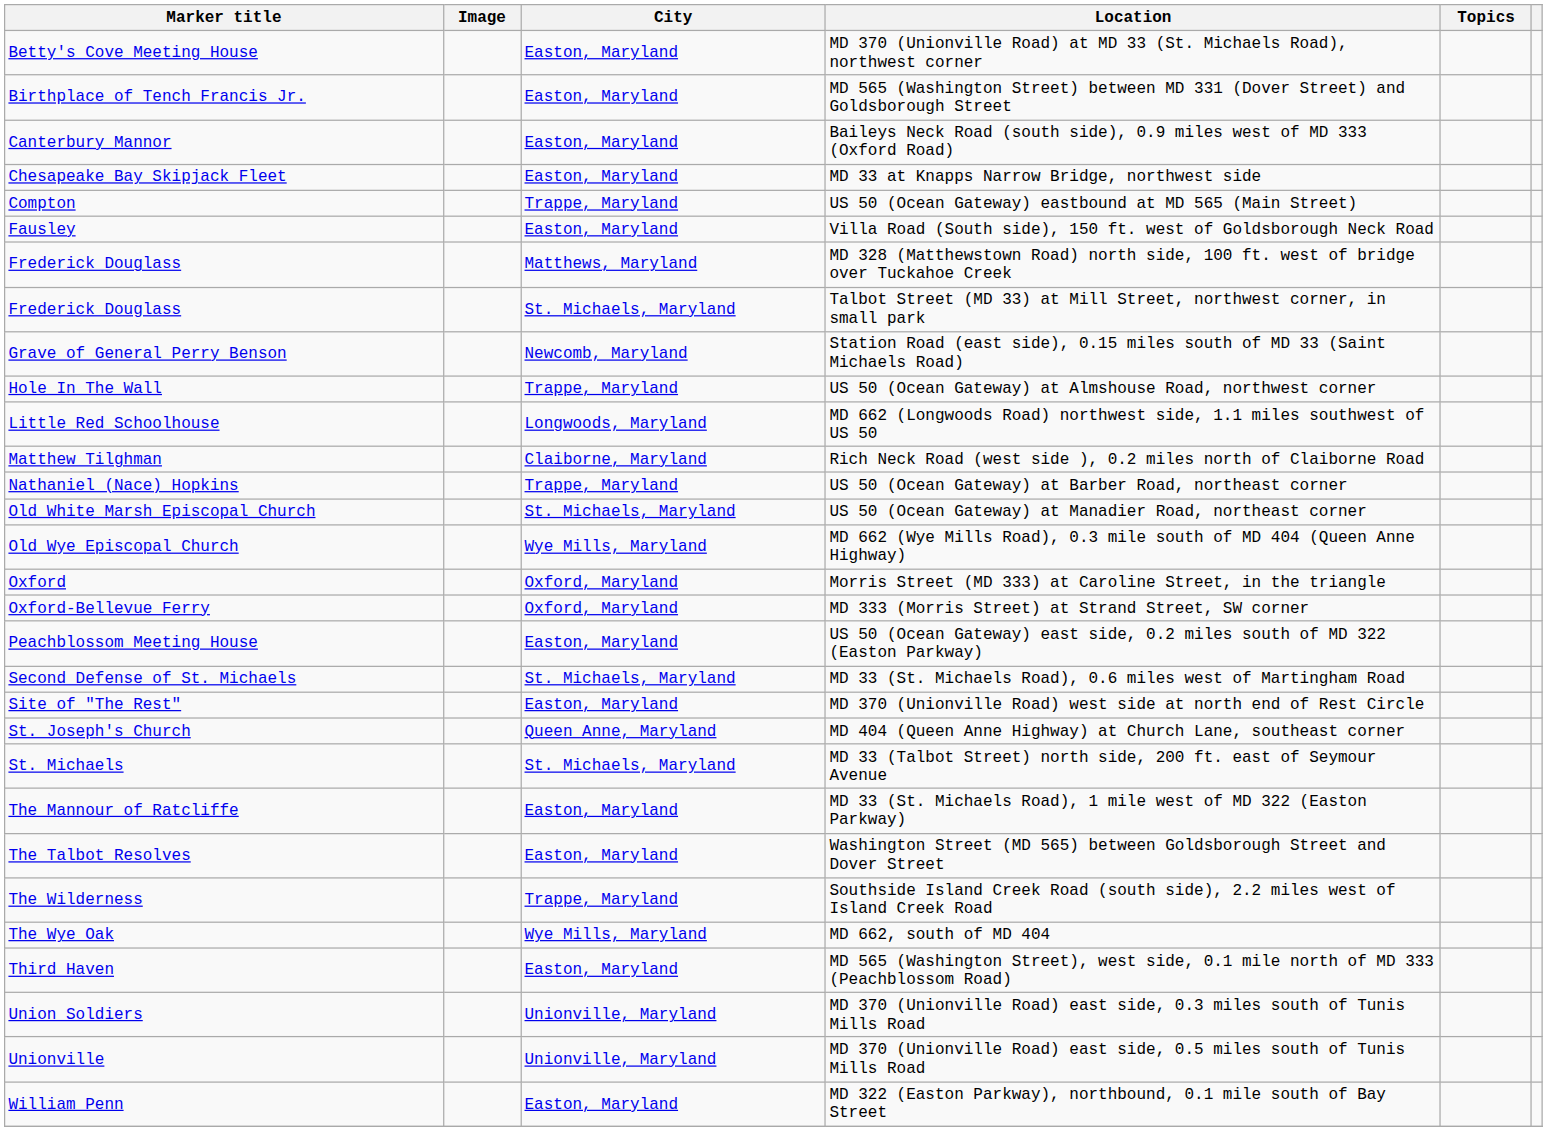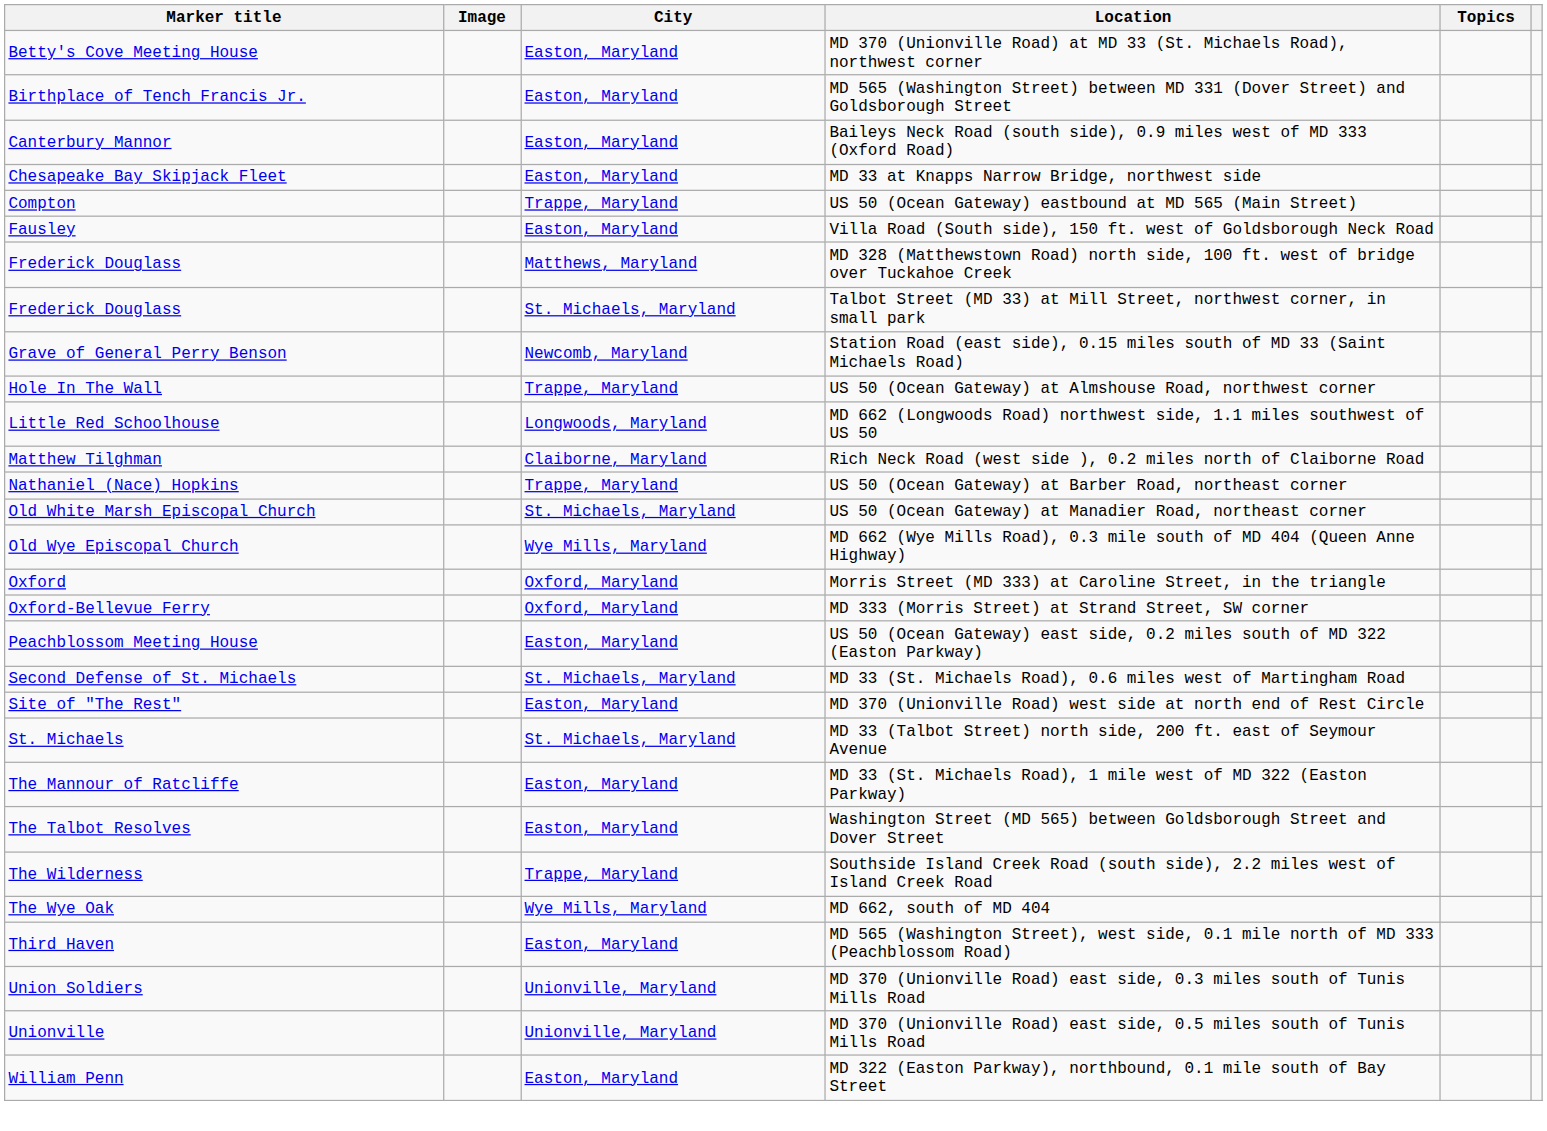 <table class="wikitable sortable">
 <tr>
 <th><strong>Marker title</strong></th>
 <th class="unsortable"><strong>Image</strong></th>
 <th><strong>City</strong></th>
 <th style="width:40%"><strong>Location</strong></th>
 <th><strong>Topics</strong></th>
 <th class="unsortable"></th>
 </tr>
 <tr>
 <td><a href='#'>Betty's Cove Meeting House</a></td>
 <td></td>
 <td><a href='#'>Easton, Maryland</a></td>
 <td>MD 370 (Unionville Road) at MD 33 (St. Michaels Road), northwest corner<br><small></small></td>
 <td></td>
 <td></td>
 </tr>
 <tr>
 <td><a href='#'>Birthplace of Tench Francis Jr.</a></td>
 <td></td>
 <td><a href='#'>Easton, Maryland</a></td>
 <td>MD 565 (Washington Street) between MD 331 (Dover Street) and Goldsborough Street<br><small></small></td>
 <td></td>
 <td></td>
 </tr>
 <tr>
 <td><a href='#'>Canterbury Mannor</a></td>
 <td></td>
 <td><a href='#'>Easton, Maryland</a></td>
 <td>Baileys Neck Road (south side), 0.9 miles west of MD 333 (Oxford Road)<br><small></small></td>
 <td></td>
 <td></td>
 </tr>
 <tr>
 <td><a href='#'>Chesapeake Bay Skipjack Fleet</a></td>
 <td></td>
 <td><a href='#'>Easton, Maryland</a></td>
 <td>MD 33 at Knapps Narrow Bridge, northwest side<br><small></small></td>
 <td></td>
 <td></td>
 </tr>
 <tr>
 <td><a href='#'>Compton</a></td>
 <td></td>
 <td><a href='#'>Trappe, Maryland</a></td>
 <td>US 50 (Ocean Gateway) eastbound at MD 565 (Main Street)<br><small></small></td>
 <td></td>
 <td></td>
 </tr>
 <tr>
 <td><a href='#'>Fausley</a></td>
 <td></td>
 <td><a href='#'>Easton, Maryland</a></td>
 <td>Villa Road (South side), 150 ft. west of Goldsborough Neck Road<br><small></small></td>
 <td></td>
 <td></td>
 </tr>
 <tr>
 <td><a href='#'>Frederick Douglass</a></td>
 <td></td>
 <td><a href='#'>Matthews, Maryland</a></td>
 <td>MD 328 (Matthewstown Road) north side, 100 ft. west of bridge over Tuckahoe Creek<br><small></small></td>
 <td></td>
 <td></td>
 </tr>
 <tr>
 <td><a href='#'>Frederick Douglass</a></td>
 <td></td>
 <td><a href='#'>St. Michaels, Maryland</a></td>
 <td>Talbot Street (MD 33) at Mill Street, northwest corner, in small park<br><small></small></td>
 <td></td>
 <td></td>
 </tr>
 <tr>
 <td><a href='#'>Grave of General Perry Benson</a></td>
 <td></td>
 <td><a href='#'>Newcomb, Maryland</a></td>
 <td>Station Road (east side), 0.15 miles south of MD 33 (Saint Michaels Road)<br><small></small></td>
 <td></td>
 <td></td>
 </tr>
 <tr>
 <td><a href='#'>Hole In The Wall</a></td>
 <td></td>
 <td><a href='#'>Trappe, Maryland</a></td>
 <td>US 50 (Ocean Gateway) at Almshouse Road, northwest corner<br><small></small></td>
 <td></td>
 <td></td>
 </tr>
 <tr>
 <td><a href='#'>Little Red Schoolhouse</a></td>
 <td></td>
 <td><a href='#'>Longwoods, Maryland</a></td>
 <td>MD 662 (Longwoods Road) northwest side, 1.1 miles southwest of US 50<br><small></small></td>
 <td></td>
 <td></td>
 </tr>
 <tr>
 <td><a href='#'>Matthew Tilghman</a></td>
 <td></td>
 <td><a href='#'>Claiborne, Maryland</a></td>
 <td>Rich Neck Road (west side ), 0.2 miles north of Claiborne Road<br><small></small></td>
 <td></td>
 <td></td>
 </tr>
 <tr>
 <td><a href='#'>Nathaniel (Nace) Hopkins</a></td>
 <td></td>
 <td><a href='#'>Trappe, Maryland</a></td>
 <td>US 50 (Ocean Gateway) at Barber Road, northeast corner<br><small></small></td>
 <td></td>
 <td></td>
 </tr>
 <tr>
 <td><a href='#'>Old White Marsh Episcopal Church</a></td>
 <td></td>
 <td><a href='#'>St. Michaels, Maryland</a></td>
 <td>US 50 (Ocean Gateway) at Manadier Road, northeast corner<br><small></small></td>
 <td></td>
 <td></td>
 </tr>
 <tr>
 <td><a href='#'>Old Wye Episcopal Church</a></td>
 <td></td>
 <td><a href='#'>Wye Mills, Maryland</a></td>
 <td>MD 662 (Wye Mills Road), 0.3 mile south of MD 404 (Queen Anne Highway)<br><small></small></td>
 <td></td>
 <td></td>
 </tr>
 <tr>
 <td><a href='#'>Oxford</a></td>
 <td></td>
 <td><a href='#'>Oxford, Maryland</a></td>
 <td>Morris Street (MD 333) at Caroline Street, in the triangle<br><small></small></td>
 <td></td>
 <td></td>
 </tr>
 <tr>
 <td><a href='#'>Oxford-Bellevue Ferry</a></td>
 <td></td>
 <td><a href='#'>Oxford, Maryland</a></td>
 <td>MD 333 (Morris Street) at Strand Street, SW corner<br><small></small></td>
 <td></td>
 <td></td>
 </tr>
 <tr>
 <td><a href='#'>Peachblossom Meeting House</a></td>
 <td></td>
 <td><a href='#'>Easton, Maryland</a></td>
 <td>US 50 (Ocean Gateway) east side, 0.2 miles south of MD 322 (Easton Parkway)<br><small></small></td>
 <td></td>
 <td></td>
 </tr>
 <tr>
 <td><a href='#'>Second Defense of St. Michaels</a></td>
 <td></td>
 <td><a href='#'>St. Michaels, Maryland</a></td>
 <td>MD 33 (St. Michaels Road), 0.6 miles west of Martingham Road<br><small></small></td>
 <td></td>
 <td></td>
 </tr>
 <tr>
 <td><a href='#'>Site of "The Rest"</a></td>
 <td></td>
 <td><a href='#'>Easton, Maryland</a></td>
 <td>MD 370 (Unionville Road) west side at north end of Rest Circle<br><small></small></td>
 <td></td>
 <td></td>
 </tr>
 <tr>
-<td><a href='#'>St. Joseph's Church</a></td>
-<td></td>
-<td><a href='#'>Queen Anne, Maryland</a></td>
-<td>MD 404 (Queen Anne Highway) at Church Lane, southeast corner<br><small></small></td>
-<td></td>
-<td></td>
-</tr>
-<tr>
 <td><a href='#'>St. Michaels</a></td>
 <td></td>
 <td><a href='#'>St. Michaels, Maryland</a></td>
 <td>MD 33 (Talbot Street) north side, 200 ft. east of Seymour Avenue<br><small></small></td>
 <td></td>
 <td></td>
 </tr>
 <tr>
 <td><a href='#'>The Mannour of Ratcliffe</a></td>
 <td></td>
 <td><a href='#'>Easton, Maryland</a></td>
 <td>MD 33 (St. Michaels Road), 1 mile west of MD 322 (Easton Parkway)<br><small></small></td>
 <td></td>
 <td></td>
 </tr>
 <tr>
 <td><a href='#'>The Talbot Resolves</a></td>
 <td></td>
 <td><a href='#'>Easton, Maryland</a></td>
 <td>Washington Street (MD 565) between Goldsborough Street and Dover Street<br><small></small></td>
 <td></td>
 <td></td>
 </tr>
 <tr>
 <td><a href='#'>The Wilderness</a></td>
 <td></td>
 <td><a href='#'>Trappe, Maryland</a></td>
 <td>Southside Island Creek Road (south side), 2.2 miles west of Island Creek Road<br><small></small></td>
 <td></td>
 <td></td>
 </tr>
 <tr>
 <td><a href='#'>The Wye Oak</a></td>
 <td></td>
 <td><a href='#'>Wye Mills, Maryland</a></td>
 <td>MD 662, south of MD 404<br><small></small></td>
 <td></td>
 <td></td>
 </tr>
 <tr>
 <td><a href='#'>Third Haven</a></td>
 <td></td>
 <td><a href='#'>Easton, Maryland</a></td>
 <td>MD 565 (Washington Street), west side, 0.1 mile north of MD 333 (Peachblossom Road)<br><small></small></td>
 <td></td>
 <td></td>
 </tr>
 <tr>
 <td><a href='#'>Union Soldiers</a></td>
 <td></td>
 <td><a href='#'>Unionville, Maryland</a></td>
 <td>MD 370 (Unionville Road) east side, 0.3 miles south of Tunis Mills Road<br><small></small></td>
 <td></td>
 <td></td>
 </tr>
 <tr>
 <td><a href='#'>Unionville</a></td>
 <td></td>
 <td><a href='#'>Unionville, Maryland</a></td>
 <td>MD 370 (Unionville Road) east side, 0.5 miles south of Tunis Mills Road<br><small></small></td>
 <td></td>
 <td></td>
 </tr>
 <tr>
 <td><a href='#'>William Penn</a></td>
 <td></td>
 <td><a href='#'>Easton, Maryland</a></td>
 <td>MD 322 (Easton Parkway), northbound, 0.1 mile south of Bay Street<br><small></small></td>
 <td></td>
 <td></td>
 </tr>
 <tr>
 </tr>
 </table>
